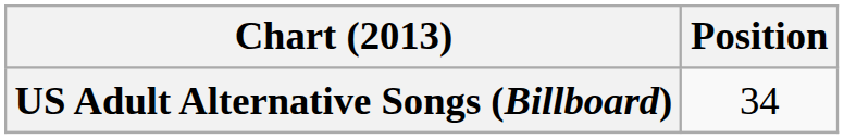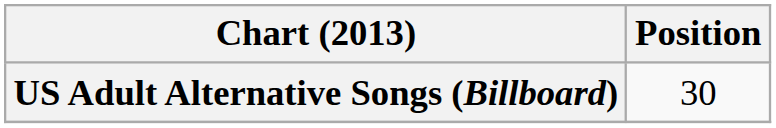 <table class="wikitable plainrowheaders sortable">
 <tr>
 <th>Chart (2013)</th>
 <th>Position</th>
 </tr>
 <tr>
 <th scope="row">US Adult Alternative Songs (<em>Billboard</em>)</th>
-<td style="text-align:center;">34</td>
+<td style="text-align:center;">30</td>
 </tr>
 <tr>
 </tr>
 </table>
